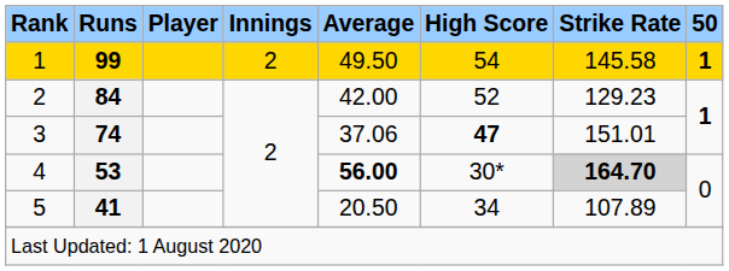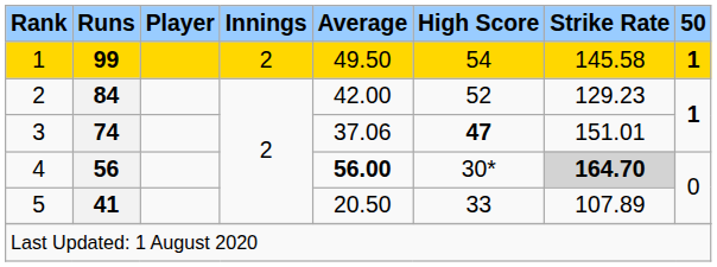 <table class="wikitable plainrowheaders sortable">
 <tr>
 <th scope=col style="background:#9cf;">Rank</th>
 <th scope=col style="background:#9cf;">Runs</th>
 <th scope=col style="background:#9cf;">Player</th>
 <th scope=col style="background:#9cf;">Innings</th>
 <th scope=col style="background:#9cf;">Average</th>
 <th scope=col style="background:#9cf;">High Score</th>
 <th scope=col style="background:#9cf;">Strike Rate</th>
 <th scope=col style="background:#9cf;">50</th>
 </tr>
 <tr>
 <td style="text-align:center; background:gold;">1</td>
 <th scope="row"  style="text-align:center; background:gold;"><strong>99</strong></th>
 <td style="background:gold;"><br></td>
 <td style="text-align:center; background:gold;">2</td>
 <td style="text-align:center; background:gold;">49.50</td>
 <td style="text-align:center; background:gold;">54</td>
 <td style="text-align:center; background:gold;">145.58</td>
 <td style="text-align:center; background:gold;"><strong>1</strong></td>
 </tr>
 <tr>
 <td align=center>2</td>
 <th scope=row style=text-align:center;><strong>84</strong></th>
 <td> </td>
 <td align=center rowspan=4>2</td>
 <td align=center>42.00</td>
 <td align=center>52</td>
 <td align=center>129.23</td>
 <td align=center rowspan=2><strong>1</strong></td>
 </tr>
 <tr>
 <td align=center>3</td>
 <th scope=row style=text-align:center;><strong>74</strong></th>
 <td> </td>
 <td align=center>37.06</td>
 <td align=center><strong>47</strong></td>
 <td align=center>151.01</td>
 </tr>
 <tr>
 <td align=center>4</td>
-<th scope=row style=text-align:center;><strong>53</strong></th>
+<th scope=row style=text-align:center;><strong>56</strong></th>
 <td> </td>
 <td align=center><strong>56.00</strong></td>
 <td align=center>30*</td>
 <td align=center style="background: lightgrey;"><strong>164.70</strong></td>
 <td align=center rowspan=2>0</td>
 </tr>
 <tr>
 <td align=center>5</td>
 <th scope=row style=text-align:center;><strong>41</strong></th>
 <td> </td>
 <td align=center>20.50</td>
-<td align=center>34</td>
+<td align=center>33</td>
 <td align=center>107.89</td>
 </tr>
 <tr>
 </tr>
 <tr class=sortbottom>
 <td colspan=9><small>Last Updated: 1 August 2020</small></td>
 </tr>
 </table>
